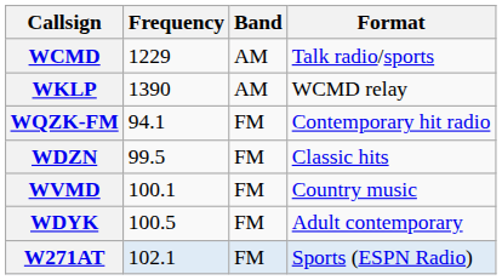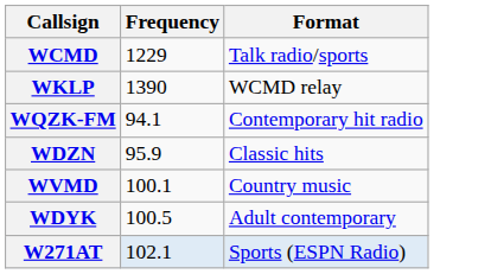 <table class="wikitable sortable">
 <tr>
 <th scope="col">Callsign</th>
 <th scope="col">Frequency</th>
-<th scope="col">Band</th>
 <th scope="col">Format</th>
 </tr>
 <tr>
 <th scope = "row"><a href='#'>WCMD</a></th>
 <td>1229</td>
-<td>AM</td>
 <td><a href='#'>Talk radio</a>/<a href='#'>sports</a></td>
 </tr>
 <tr>
 <th scope = "row"><a href='#'>WKLP</a></th>
 <td>1390</td>
-<td>AM</td>
 <td>WCMD relay</td>
 </tr>
 <tr>
 <th scope = "row"><a href='#'>WQZK-FM</a></th>
 <td>94.1</td>
-<td>FM</td>
 <td><a href='#'>Contemporary hit radio</a></td>
 </tr>
 <tr>
 <th scope = "row"><a href='#'>WDZN</a></th>
-<td>99.5</td>
-<td>FM</td>
+<td>95.9</td>
 <td><a href='#'>Classic hits</a></td>
 </tr>
 <tr>
 <th scope = "row"><a href='#'>WVMD</a></th>
 <td>100.1</td>
-<td>FM</td>
 <td><a href='#'>Country music</a></td>
 </tr>
 <tr>
 <th scope = "row"><a href='#'>WDYK</a></th>
 <td>100.5</td>
-<td>FM</td>
 <td><a href='#'>Adult contemporary</a></td>
 </tr>
 <tr style="background-color:#DFEBF6;">
 <th scope = "row"><a href='#'>W271AT</a></th>
 <td>102.1</td>
-<td>FM</td>
 <td><a href='#'>Sports</a> (<a href='#'>ESPN Radio</a>)</td>
 </tr>
 </table>
